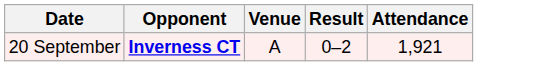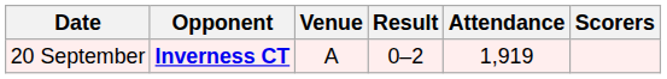 <table class="wikitable sortable" style="font-size:95%; text-align:center">
 <tr>
 <th>Date</th>
 <th>Opponent</th>
 <th>Venue</th>
 <th>Result</th>
 <th>Attendance</th>
+<th>Scorers</th>
 </tr>
 <tr bgcolor = "#FFEEEE">
 <td>20 September</td>
 <td><strong><a href='#'>Inverness CT</a></strong></td>
 <td>A</td>
 <td>0–2</td>
-<td>1,921</td>
+<td>1,919</td>
+<td></td>
 </tr>
 </table>
